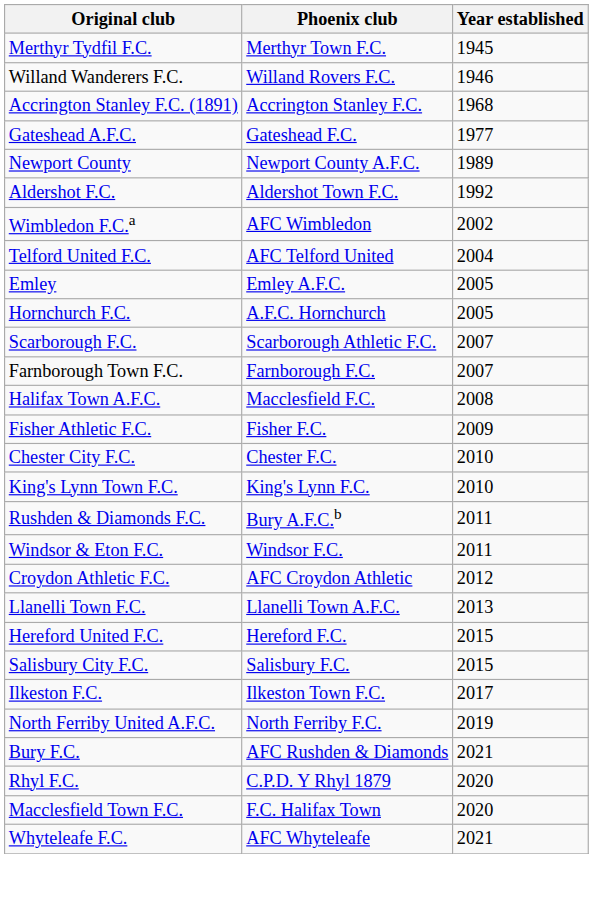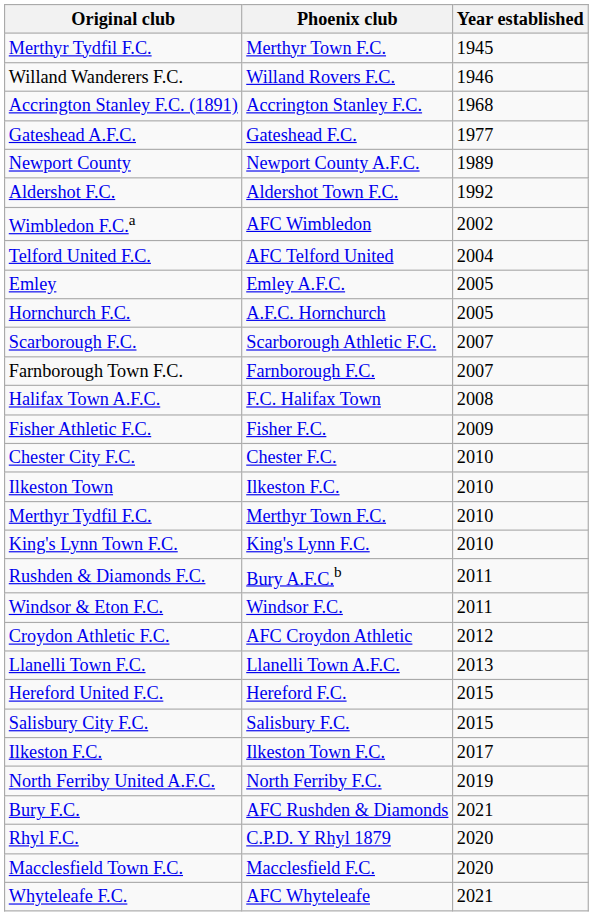 <table class="wikitable">
 <tr>
 <th>Original club</th>
 <th>Phoenix club</th>
 <th>Year established</th>
 </tr>
 <tr>
 <td><a href='#'>Merthyr Tydfil F.C.</a></td>
 <td><a href='#'>Merthyr Town F.C.</a></td>
 <td>1945</td>
 </tr>
 <tr>
 <td>Willand Wanderers F.C.</td>
 <td><a href='#'>Willand Rovers F.C.</a></td>
 <td>1946</td>
 </tr>
 <tr>
 <td><a href='#'>Accrington Stanley F.C. (1891)</a></td>
 <td><a href='#'>Accrington Stanley F.C.</a></td>
 <td>1968</td>
 </tr>
 <tr>
 <td><a href='#'>Gateshead A.F.C.</a></td>
 <td><a href='#'>Gateshead F.C.</a></td>
 <td>1977</td>
 </tr>
 <tr>
 <td><a href='#'>Newport County</a></td>
 <td><a href='#'>Newport County A.F.C.</a></td>
 <td>1989</td>
 </tr>
 <tr>
 <td><a href='#'>Aldershot F.C.</a></td>
 <td><a href='#'>Aldershot Town F.C.</a></td>
 <td>1992</td>
 </tr>
 <tr>
 <td><a href='#'>Wimbledon F.C.</a><sup>a</sup></td>
 <td><a href='#'>AFC Wimbledon</a> <br></td>
 <td>2002 <br></td>
 </tr>
 <tr>
 <td><a href='#'>Telford United F.C.</a></td>
 <td><a href='#'>AFC Telford United</a></td>
 <td>2004</td>
 </tr>
 <tr>
 <td><a href='#'>Emley</a></td>
 <td><a href='#'>Emley A.F.C.</a></td>
 <td>2005</td>
 </tr>
 <tr>
 <td><a href='#'>Hornchurch F.C.</a></td>
 <td><a href='#'>A.F.C. Hornchurch</a></td>
 <td>2005</td>
 </tr>
 <tr>
 <td><a href='#'>Scarborough F.C.</a></td>
 <td><a href='#'>Scarborough Athletic F.C.</a></td>
 <td>2007</td>
 </tr>
 <tr>
 <td>Farnborough Town F.C.</td>
 <td><a href='#'>Farnborough F.C.</a></td>
 <td>2007</td>
 </tr>
 <tr>
 <td><a href='#'>Halifax Town A.F.C.</a></td>
-<td><a href='#'>Macclesfield F.C.</a></td>
+<td><a href='#'>F.C. Halifax Town</a></td>
 <td>2008</td>
 </tr>
 <tr>
 <td><a href='#'>Fisher Athletic F.C.</a></td>
 <td><a href='#'>Fisher F.C.</a></td>
 <td>2009</td>
 </tr>
 <tr>
 <td><a href='#'>Chester City F.C.</a></td>
 <td><a href='#'>Chester F.C.</a></td>
+<td>2010</td>
+</tr>
+<tr>
+<td><a href='#'>Ilkeston Town</a></td>
+<td><a href='#'>Ilkeston F.C.</a></td>
+<td>2010</td>
+</tr>
+<tr>
+<td><a href='#'>Merthyr Tydfil F.C.</a></td>
+<td><a href='#'>Merthyr Town F.C.</a></td>
 <td>2010</td>
 </tr>
 <tr>
 <td><a href='#'>King's Lynn Town F.C.</a></td>
 <td><a href='#'>King's Lynn F.C.</a></td>
 <td>2010</td>
 </tr>
 <tr>
 <td><a href='#'>Rushden & Diamonds F.C.</a></td>
 <td><a href='#'>Bury A.F.C.</a><sup>b</sup></td>
 <td>2011</td>
 </tr>
 <tr>
 <td><a href='#'>Windsor & Eton F.C.</a></td>
 <td><a href='#'>Windsor F.C.</a></td>
 <td>2011</td>
 </tr>
 <tr>
 <td><a href='#'>Croydon Athletic F.C.</a></td>
 <td><a href='#'>AFC Croydon Athletic</a></td>
 <td>2012</td>
 </tr>
 <tr>
 <td><a href='#'>Llanelli Town F.C.</a></td>
 <td><a href='#'>Llanelli Town A.F.C.</a></td>
 <td>2013</td>
 </tr>
 <tr>
 <td><a href='#'>Hereford United F.C.</a></td>
 <td><a href='#'>Hereford F.C.</a></td>
 <td>2015</td>
 </tr>
 <tr>
 <td><a href='#'>Salisbury City F.C.</a></td>
 <td><a href='#'>Salisbury F.C.</a></td>
 <td>2015</td>
 </tr>
 <tr>
 <td><a href='#'>Ilkeston F.C.</a></td>
 <td><a href='#'>Ilkeston Town F.C.</a></td>
 <td>2017</td>
 </tr>
 <tr>
 <td><a href='#'>North Ferriby United A.F.C.</a></td>
 <td><a href='#'>North Ferriby F.C.</a></td>
 <td>2019</td>
 </tr>
 <tr>
 <td><a href='#'>Bury F.C.</a></td>
 <td><a href='#'>AFC Rushden & Diamonds</a></td>
 <td>2021</td>
 </tr>
 <tr>
 <td><a href='#'>Rhyl F.C.</a></td>
 <td><a href='#'>C.P.D. Y Rhyl 1879</a></td>
 <td>2020</td>
 </tr>
 <tr>
 <td><a href='#'>Macclesfield Town F.C.</a></td>
-<td><a href='#'>F.C. Halifax Town</a></td>
+<td><a href='#'>Macclesfield F.C.</a></td>
 <td>2020</td>
 </tr>
 <tr>
 <td><a href='#'>Whyteleafe F.C.</a></td>
 <td><a href='#'>AFC Whyteleafe</a></td>
 <td>2021</td>
 </tr>
 </table>
